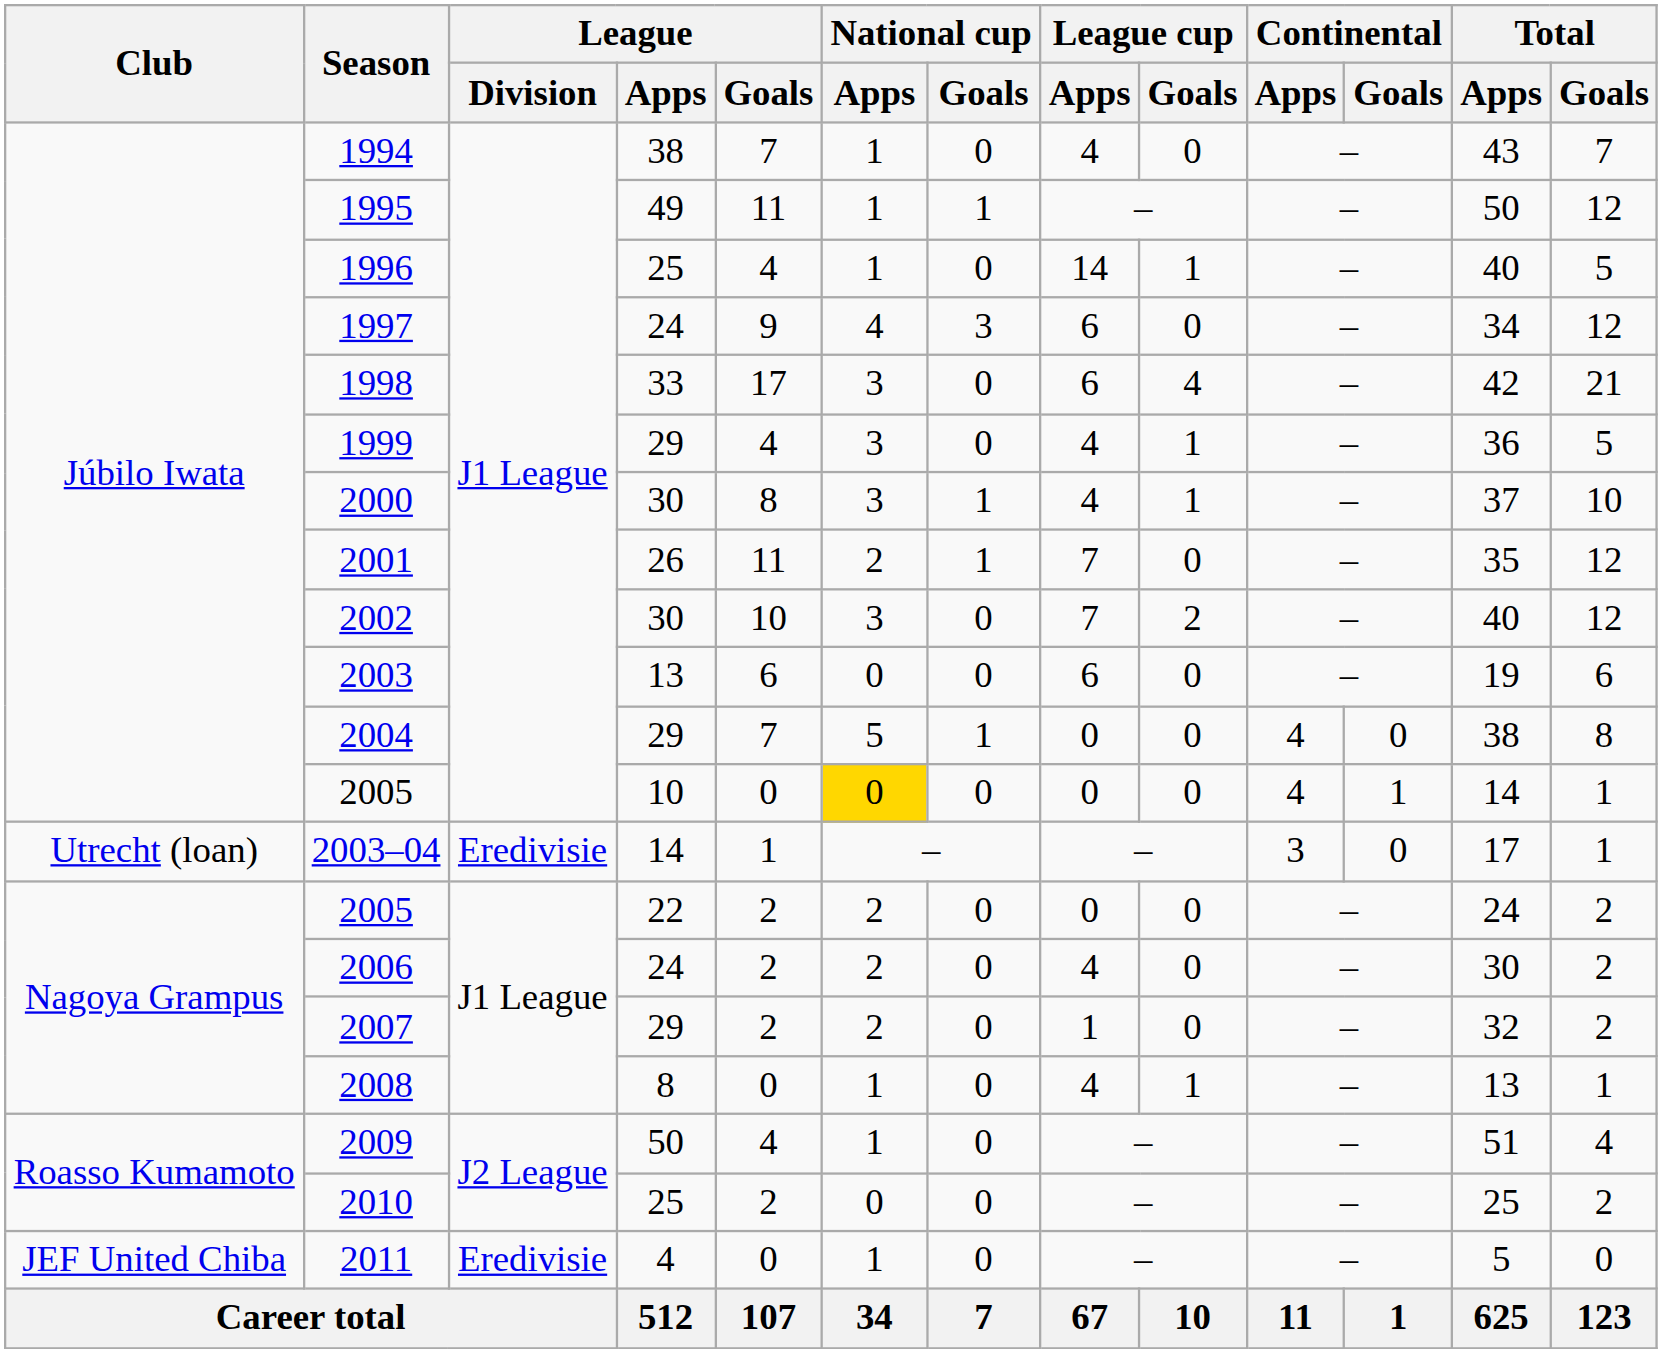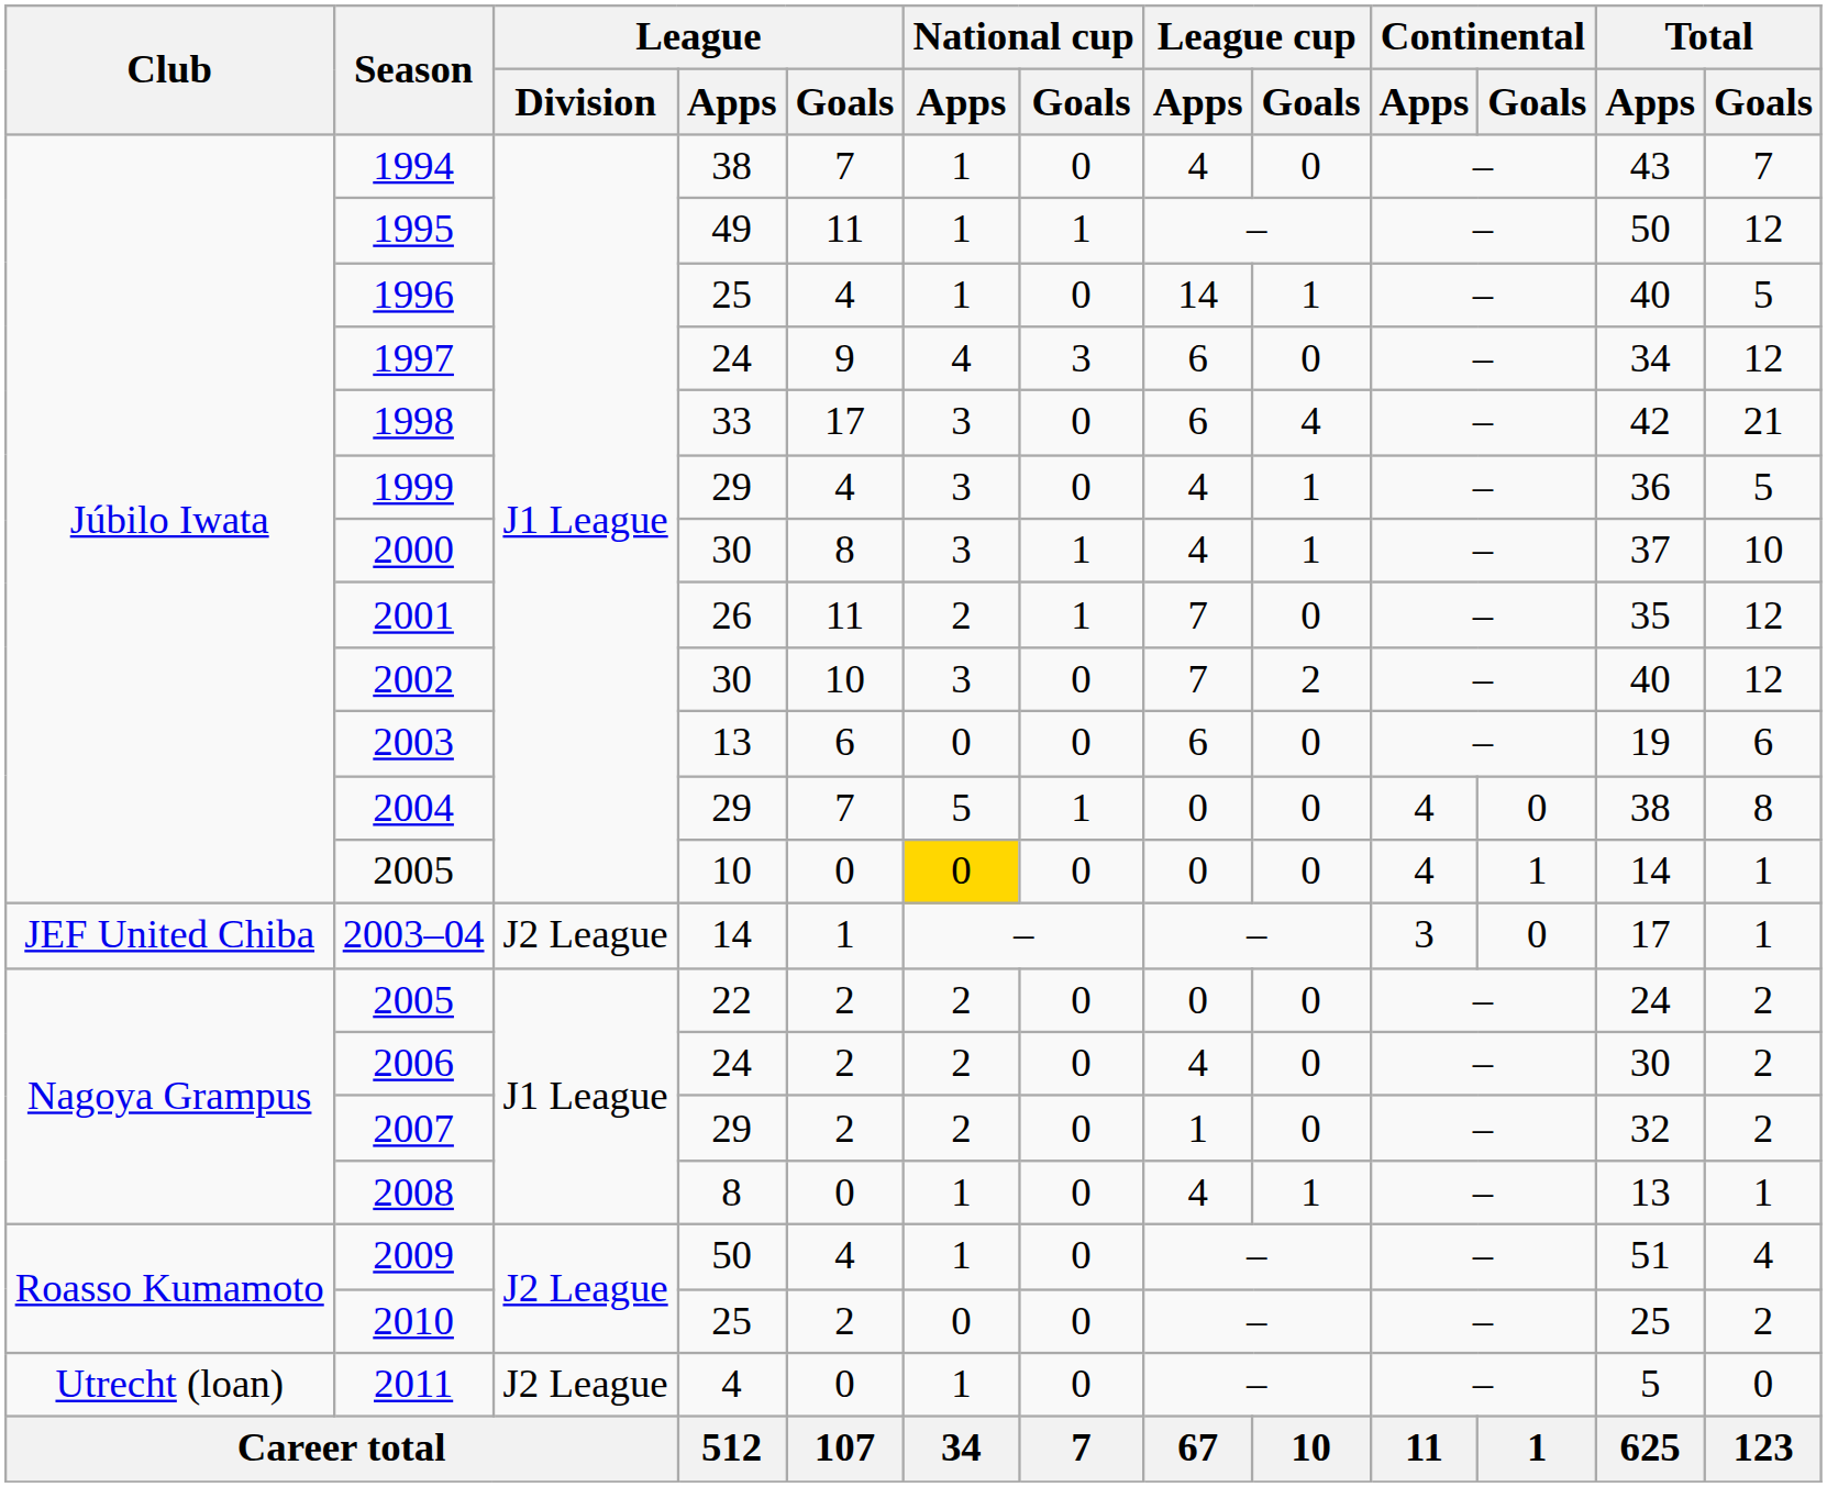 <table class="wikitable" style="text-align:center">
 <tr>
 <th rowspan="2">Club</th>
 <th rowspan="2">Season</th>
 <th colspan="3">League</th>
 <th colspan="2">National cup</th>
 <th colspan="2">League cup</th>
 <th colspan="2">Continental</th>
 <th colspan="2">Total</th>
 </tr>
 <tr>
 <th>Division</th>
 <th>Apps</th>
 <th>Goals</th>
 <th>Apps</th>
 <th>Goals</th>
 <th>Apps</th>
 <th>Goals</th>
 <th>Apps</th>
 <th>Goals</th>
 <th>Apps</th>
 <th>Goals</th>
 </tr>
 <tr>
 <td rowspan="12"><a href='#'>Júbilo Iwata</a></td>
 <td><a href='#'>1994</a></td>
 <td rowspan="12"><a href='#'>J1 League</a></td>
 <td>38</td>
 <td>7</td>
 <td>1</td>
 <td>0</td>
 <td>4</td>
 <td>0</td>
 <td colspan="2">–</td>
 <td>43</td>
 <td>7</td>
 </tr>
 <tr>
 <td><a href='#'>1995</a></td>
 <td>49</td>
 <td>11</td>
 <td>1</td>
 <td>1</td>
 <td colspan="2">–</td>
 <td colspan="2">–</td>
 <td>50</td>
 <td>12</td>
 </tr>
 <tr>
 <td><a href='#'>1996</a></td>
 <td>25</td>
 <td>4</td>
 <td>1</td>
 <td>0</td>
 <td>14</td>
 <td>1</td>
 <td colspan="2">–</td>
 <td>40</td>
 <td>5</td>
 </tr>
 <tr>
 <td><a href='#'>1997</a></td>
 <td>24</td>
 <td>9</td>
 <td>4</td>
 <td>3</td>
 <td>6</td>
 <td>0</td>
 <td colspan="2">–</td>
 <td>34</td>
 <td>12</td>
 </tr>
 <tr>
 <td><a href='#'>1998</a></td>
 <td>33</td>
 <td>17</td>
 <td>3</td>
 <td>0</td>
 <td>6</td>
 <td>4</td>
 <td colspan="2">–</td>
 <td>42</td>
 <td>21</td>
 </tr>
 <tr>
 <td><a href='#'>1999</a></td>
 <td>29</td>
 <td>4</td>
 <td>3</td>
 <td>0</td>
 <td>4</td>
 <td>1</td>
 <td colspan="2">–</td>
 <td>36</td>
 <td>5</td>
 </tr>
 <tr>
 <td><a href='#'>2000</a></td>
 <td>30</td>
 <td>8</td>
 <td>3</td>
 <td>1</td>
 <td>4</td>
 <td>1</td>
 <td colspan="2">–</td>
 <td>37</td>
 <td>10</td>
 </tr>
 <tr>
 <td><a href='#'>2001</a></td>
 <td>26</td>
 <td>11</td>
 <td>2</td>
 <td>1</td>
 <td>7</td>
 <td>0</td>
 <td colspan="2">–</td>
 <td>35</td>
 <td>12</td>
 </tr>
 <tr>
 <td><a href='#'>2002</a></td>
 <td>30</td>
 <td>10</td>
 <td>3</td>
 <td>0</td>
 <td>7</td>
 <td>2</td>
 <td colspan="2">–</td>
 <td>40</td>
 <td>12</td>
 </tr>
 <tr>
 <td><a href='#'>2003</a></td>
 <td>13</td>
 <td>6</td>
 <td>0</td>
 <td>0</td>
 <td>6</td>
 <td>0</td>
 <td colspan="2">–</td>
 <td>19</td>
 <td>6</td>
 </tr>
 <tr>
 <td><a href='#'>2004</a></td>
 <td>29</td>
 <td>7</td>
 <td>5</td>
 <td>1</td>
 <td>0</td>
 <td>0</td>
 <td>4</td>
 <td>0</td>
 <td>38</td>
 <td>8</td>
 </tr>
 <tr>
 <td>2005</td>
 <td>10</td>
 <td>0</td>
 <td style="background: gold;">0</td>
 <td>0</td>
 <td>0</td>
 <td>0</td>
 <td>4</td>
 <td>1</td>
 <td>14</td>
 <td>1</td>
 </tr>
 <tr>
-<td><a href='#'>Utrecht</a> (loan)</td>
+<td><a href='#'>JEF United Chiba</a></td>
 <td><a href='#'>2003–04</a></td>
-<td><a href='#'>Eredivisie</a></td>
+<td>J2 League</td>
 <td>14</td>
 <td>1</td>
 <td colspan="2">–</td>
 <td colspan="2">–</td>
 <td>3</td>
 <td>0</td>
 <td>17</td>
 <td>1</td>
 </tr>
 <tr>
 <td rowspan="4"><a href='#'>Nagoya Grampus</a></td>
 <td><a href='#'>2005</a></td>
 <td rowspan="4">J1 League</td>
 <td>22</td>
 <td>2</td>
 <td>2</td>
 <td>0</td>
 <td>0</td>
 <td>0</td>
 <td colspan="2">–</td>
 <td>24</td>
 <td>2</td>
 </tr>
 <tr>
 <td><a href='#'>2006</a></td>
 <td>24</td>
 <td>2</td>
 <td>2</td>
 <td>0</td>
 <td>4</td>
 <td>0</td>
 <td colspan="2">–</td>
 <td>30</td>
 <td>2</td>
 </tr>
 <tr>
 <td><a href='#'>2007</a></td>
 <td>29</td>
 <td>2</td>
 <td>2</td>
 <td>0</td>
 <td>1</td>
 <td>0</td>
 <td colspan="2">–</td>
 <td>32</td>
 <td>2</td>
 </tr>
 <tr>
 <td><a href='#'>2008</a></td>
 <td>8</td>
 <td>0</td>
 <td>1</td>
 <td>0</td>
 <td>4</td>
 <td>1</td>
 <td colspan="2">–</td>
 <td>13</td>
 <td>1</td>
 </tr>
 <tr>
 <td rowspan="2"><a href='#'>Roasso Kumamoto</a></td>
 <td><a href='#'>2009</a></td>
 <td rowspan="2"><a href='#'>J2 League</a></td>
 <td>50</td>
 <td>4</td>
 <td>1</td>
 <td>0</td>
 <td colspan="2">–</td>
 <td colspan="2">–</td>
 <td>51</td>
 <td>4</td>
 </tr>
 <tr>
 <td><a href='#'>2010</a></td>
 <td>25</td>
 <td>2</td>
 <td>0</td>
 <td>0</td>
 <td colspan="2">–</td>
 <td colspan="2">–</td>
 <td>25</td>
 <td>2</td>
 </tr>
 <tr>
-<td><a href='#'>JEF United Chiba</a></td>
+<td><a href='#'>Utrecht</a> (loan)</td>
 <td><a href='#'>2011</a></td>
-<td><a href='#'>Eredivisie</a></td>
+<td>J2 League</td>
 <td>4</td>
 <td>0</td>
 <td>1</td>
 <td>0</td>
 <td colspan="2">–</td>
 <td colspan="2">–</td>
 <td>5</td>
 <td>0</td>
 </tr>
 <tr>
 <th colspan="3">Career total</th>
 <th>512</th>
 <th>107</th>
 <th>34</th>
 <th>7</th>
 <th>67</th>
 <th>10</th>
 <th>11</th>
 <th>1</th>
 <th>625</th>
 <th>123</th>
 </tr>
 </table>
